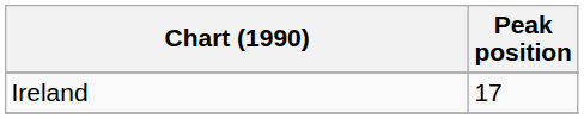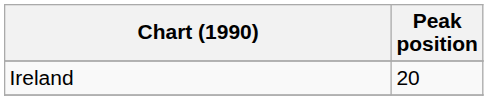 <table class="wikitable sortable plainrowheaders">
 <tr>
 <th style="width:18em;">Chart (1990)</th>
 <th>Peak<br>position</th>
 </tr>
 <tr>
 </tr>
 <tr>
 </tr>
 <tr>
 <td>Ireland</td>
-<td>17</td>
+<td>20</td>
 </tr>
 <tr>
 </tr>
 <tr>
 </tr>
 <tr>
 </tr>
 </table>
